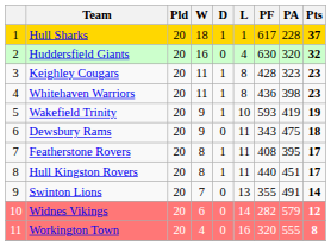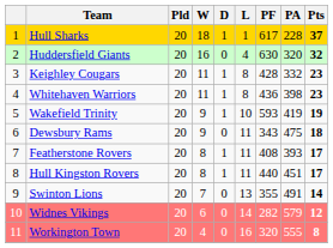 <table class="wikitable" style="text-align:center;">
 <tr>
 <th width=20 abbr="Position"></th>
 <th width=175>Team</th>
 <th width=20 abbr="Played">Pld</th>
 <th width=20 abbr="Won">W</th>
 <th width=20 abbr="Drawn">D</th>
 <th width=20 abbr="Lost">L</th>
 <th width=20 abbr="Points for">PF</th>
 <th width=20 abbr="Points against">PA</th>
 <th width=20 abbr="Points">Pts</th>
 </tr>
 <tr style="background:#FFD700;">
 <td>1</td>
 <td style="text-align:left;"><a href='#'>Hull Sharks</a></td>
 <td>20</td>
 <td>18</td>
 <td>1</td>
 <td>1</td>
 <td>617</td>
 <td>228</td>
 <td><strong>37</strong></td>
 </tr>
 <tr style="background:#CCFFCC;">
 <td>2</td>
 <td style="text-align:left;"><a href='#'>Huddersfield Giants</a></td>
 <td>20</td>
 <td>16</td>
 <td>0</td>
 <td>4</td>
 <td>630</td>
 <td>320</td>
 <td><strong>32</strong></td>
 </tr>
 <tr>
 <td>3</td>
 <td style="text-align:left;"><a href='#'>Keighley Cougars</a></td>
 <td>20</td>
 <td>11</td>
 <td>1</td>
 <td>8</td>
 <td>428</td>
-<td>323</td>
+<td>332</td>
 <td><strong>23</strong></td>
 </tr>
 <tr>
 <td>4</td>
 <td style="text-align:left;"><a href='#'>Whitehaven Warriors</a></td>
 <td>20</td>
 <td>11</td>
 <td>1</td>
 <td>8</td>
 <td>436</td>
 <td>398</td>
 <td><strong>23</strong></td>
 </tr>
 <tr>
 <td>5</td>
 <td style="text-align:left;"><a href='#'>Wakefield Trinity</a></td>
 <td>20</td>
 <td>9</td>
 <td>1</td>
 <td>10</td>
 <td>593</td>
 <td>419</td>
 <td><strong>19</strong></td>
 </tr>
 <tr>
 <td>6</td>
 <td style="text-align:left;"><a href='#'>Dewsbury Rams</a></td>
 <td>20</td>
 <td>9</td>
 <td>0</td>
 <td>11</td>
 <td>343</td>
 <td>475</td>
 <td><strong>18</strong></td>
 </tr>
 <tr>
 <td>7</td>
 <td style="text-align:left;"><a href='#'>Featherstone Rovers</a></td>
 <td>20</td>
 <td>8</td>
 <td>1</td>
 <td>11</td>
 <td>408</td>
-<td>395</td>
+<td>393</td>
 <td><strong>17</strong></td>
 </tr>
 <tr>
 <td>8</td>
 <td style="text-align:left;"><a href='#'>Hull Kingston Rovers</a></td>
 <td>20</td>
 <td>8</td>
 <td>1</td>
 <td>11</td>
 <td>440</td>
 <td>451</td>
 <td><strong>17</strong></td>
 </tr>
 <tr>
 <td>9</td>
 <td style="text-align:left;"><a href='#'>Swinton Lions</a></td>
 <td>20</td>
 <td>7</td>
 <td>0</td>
 <td>13</td>
 <td>355</td>
 <td>491</td>
 <td><strong>14</strong></td>
 </tr>
 <tr style="background:#ff7777;color:white">
 <td>10</td>
 <td style="text-align:left;"><a href='#'>Widnes Vikings</a></td>
 <td>20</td>
 <td>6</td>
 <td>0</td>
 <td>14</td>
 <td>282</td>
 <td>579</td>
 <td><strong>12</strong></td>
 </tr>
 <tr style="background:#ff7777;color:white">
 <td>11</td>
 <td style="text-align:left;"><a href='#'>Workington Town</a></td>
 <td>20</td>
 <td>4</td>
 <td>0</td>
 <td>16</td>
 <td>320</td>
 <td>555</td>
 <td><strong>8</strong></td>
 </tr>
 <tr>
 </tr>
 </table>
